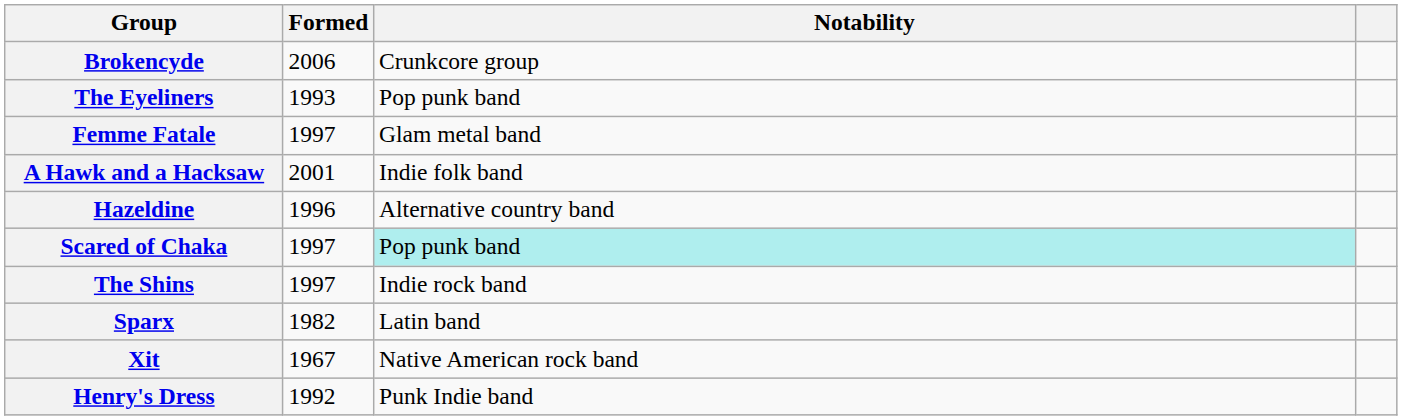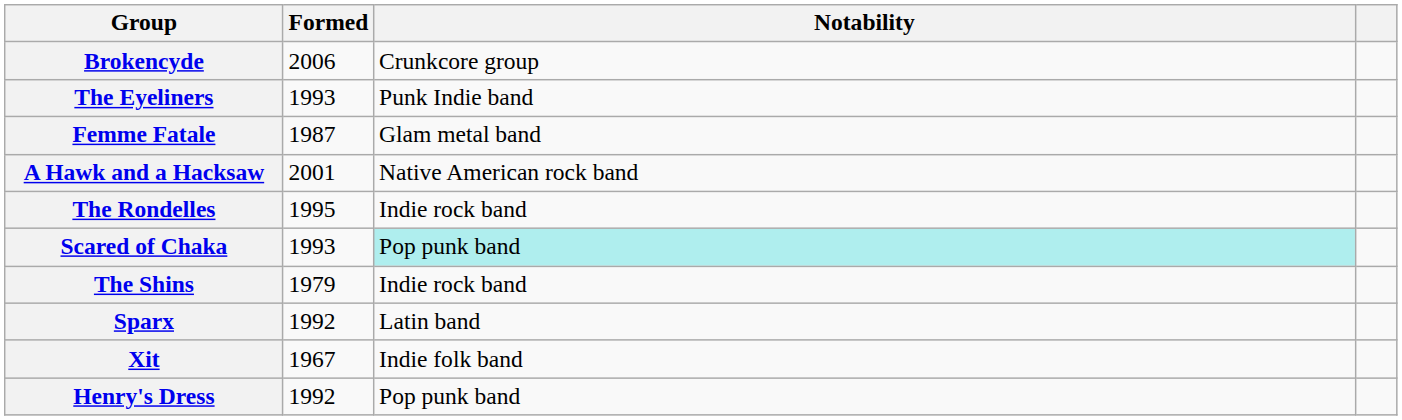 <table class="wikitable plainrowheaders sortable" style="margin-right: 0; width:75%;">
 <tr>
 <th scope="col" width="20%">Group</th>
 <th scope="col" width="6%">Formed</th>
 <th scope="col">Notability</th>
 <th scope="col" class="unsortable" width="3%"></th>
 </tr>
 <tr>
 <th scope="row"><a href='#'>Brokencyde</a></th>
 <td>2006</td>
 <td>Crunkcore group</td>
 <td style="text-align:center;"></td>
 </tr>
 <tr>
 <th scope="row"><a href='#'>The Eyeliners</a></th>
 <td>1993</td>
-<td>Pop punk band</td>
+<td>Punk Indie band</td>
 <td style="text-align:center;"></td>
 </tr>
 <tr>
 <th scope="row"><a href='#'>Femme Fatale</a></th>
-<td>1997</td>
+<td>1987</td>
 <td>Glam metal band</td>
 <td style="text-align:center;"></td>
 </tr>
 <tr>
 <th scope="row"><a href='#'>A Hawk and a Hacksaw</a></th>
 <td>2001</td>
-<td>Indie folk band</td>
+<td>Native American rock band</td>
 <td style="text-align:center;"></td>
 </tr>
 <tr>
-<th scope="row"><a href='#'>Hazeldine</a></th>
-<td>1996</td>
-<td>Alternative country band</td>
+<th scope="row"><a href='#'>The Rondelles</a></th>
+<td>1995</td>
+<td>Indie rock band</td>
 <td style="text-align:center;"></td>
 </tr>
 <tr>
 <th scope="row"><a href='#'>Scared of Chaka</a></th>
-<td>1997</td>
+<td>1993</td>
 <td style="background: paleturquoise;">Pop punk band</td>
 <td style="text-align:center;"></td>
 </tr>
 <tr>
 <th scope="row"><a href='#'>The Shins</a></th>
-<td>1997</td>
+<td>1979</td>
 <td>Indie rock band</td>
 <td style="text-align:center;"></td>
 </tr>
 <tr>
 <th scope="row"><a href='#'>Sparx</a></th>
-<td>1982</td>
+<td>1992</td>
 <td>Latin band</td>
 <td style="text-align:center;"></td>
 </tr>
 <tr>
 <th scope="row"><a href='#'>Xit</a></th>
 <td>1967</td>
-<td>Native American rock band</td>
+<td>Indie folk band</td>
 <td style="text-align:center;"></td>
 </tr>
 <tr>
 <th scope="row"><a href='#'>Henry's Dress</a></th>
 <td>1992</td>
-<td>Punk Indie band</td>
+<td>Pop punk band</td>
 <td style="text-align:center;"></td>
 </tr>
 </table>
